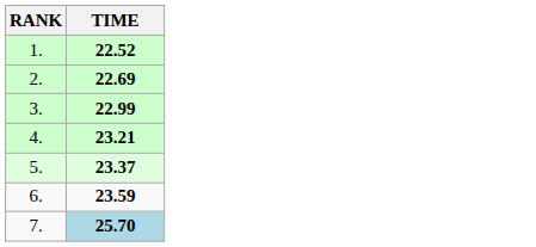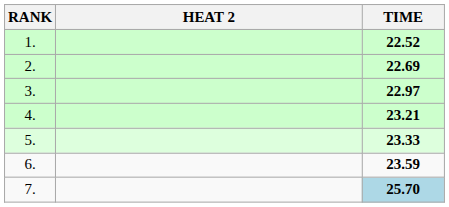 <table class="wikitable" style="border-collapse: collapse; font-size: 90%;">
 <tr>
 <th>RANK</th>
+<th style="width: 20em">HEAT 2</th>
 <th style="width: 5em">TIME</th>
 </tr>
 <tr style="background:#ccffcc;">
 <td align="center">1.</td>
+<td></td>
 <td align="center"><strong>22.52</strong></td>
 </tr>
 <tr style="background:#ccffcc;">
 <td align="center">2.</td>
+<td></td>
 <td align="center"><strong>22.69</strong></td>
 </tr>
 <tr style="background:#ccffcc;">
 <td align="center">3.</td>
-<td align="center"><strong>22.99</strong></td>
+<td></td>
+<td align="center"><strong>22.97</strong></td>
 </tr>
 <tr style="background:#ccffcc;">
 <td align="center">4.</td>
+<td></td>
 <td align="center"><strong>23.21</strong></td>
 </tr>
 <tr style="background:#ddffdd;">
 <td align="center">5.</td>
-<td align="center"><strong>23.37</strong></td>
+<td></td>
+<td align="center"><strong>23.33</strong></td>
 </tr>
 <tr>
 <td align="center">6.</td>
+<td></td>
 <td align="center"><strong>23.59</strong></td>
 </tr>
 <tr>
 <td align="center">7.</td>
+<td></td>
 <td align="center" style="background: lightblue;"><strong>25.70</strong></td>
 </tr>
 </table>
